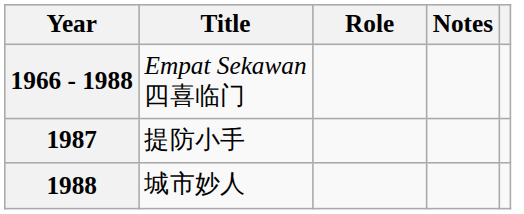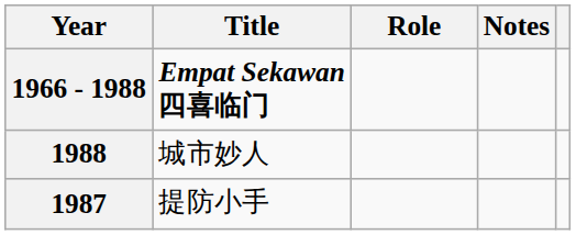 <table class="wikitable plainrowheaders sortable">
 <tr>
 <th scope="col">Year</th>
 <th scope="col">Title</th>
 <th scope="col" width="65">Role</th>
 <th scope="col" class="unsortable">Notes</th>
 <th scope="col" class="unsortable"></th>
 </tr>
 <tr>
 <th>1966 - 1988</th>
-<td><em>Empat Sekawan</em><br>四喜临门</td>
+<td><strong><em>Empat Sekawan</em><br>四喜临门</strong></td>
+<td></td>
+<td></td>
+<td></td>
+</tr>
+<tr>
+<th>1988</th>
+<td>城市妙人</td>
 <td></td>
 <td></td>
 <td></td>
 </tr>
 <tr>
 <th>1987</th>
 <td>提防小手</td>
 <td></td>
 <td></td>
 <td></td>
 </tr>
-<tr>
-<th>1988</th>
-<td>城市妙人</td>
-<td></td>
-<td></td>
-<td></td>
-</tr>
 </table>
